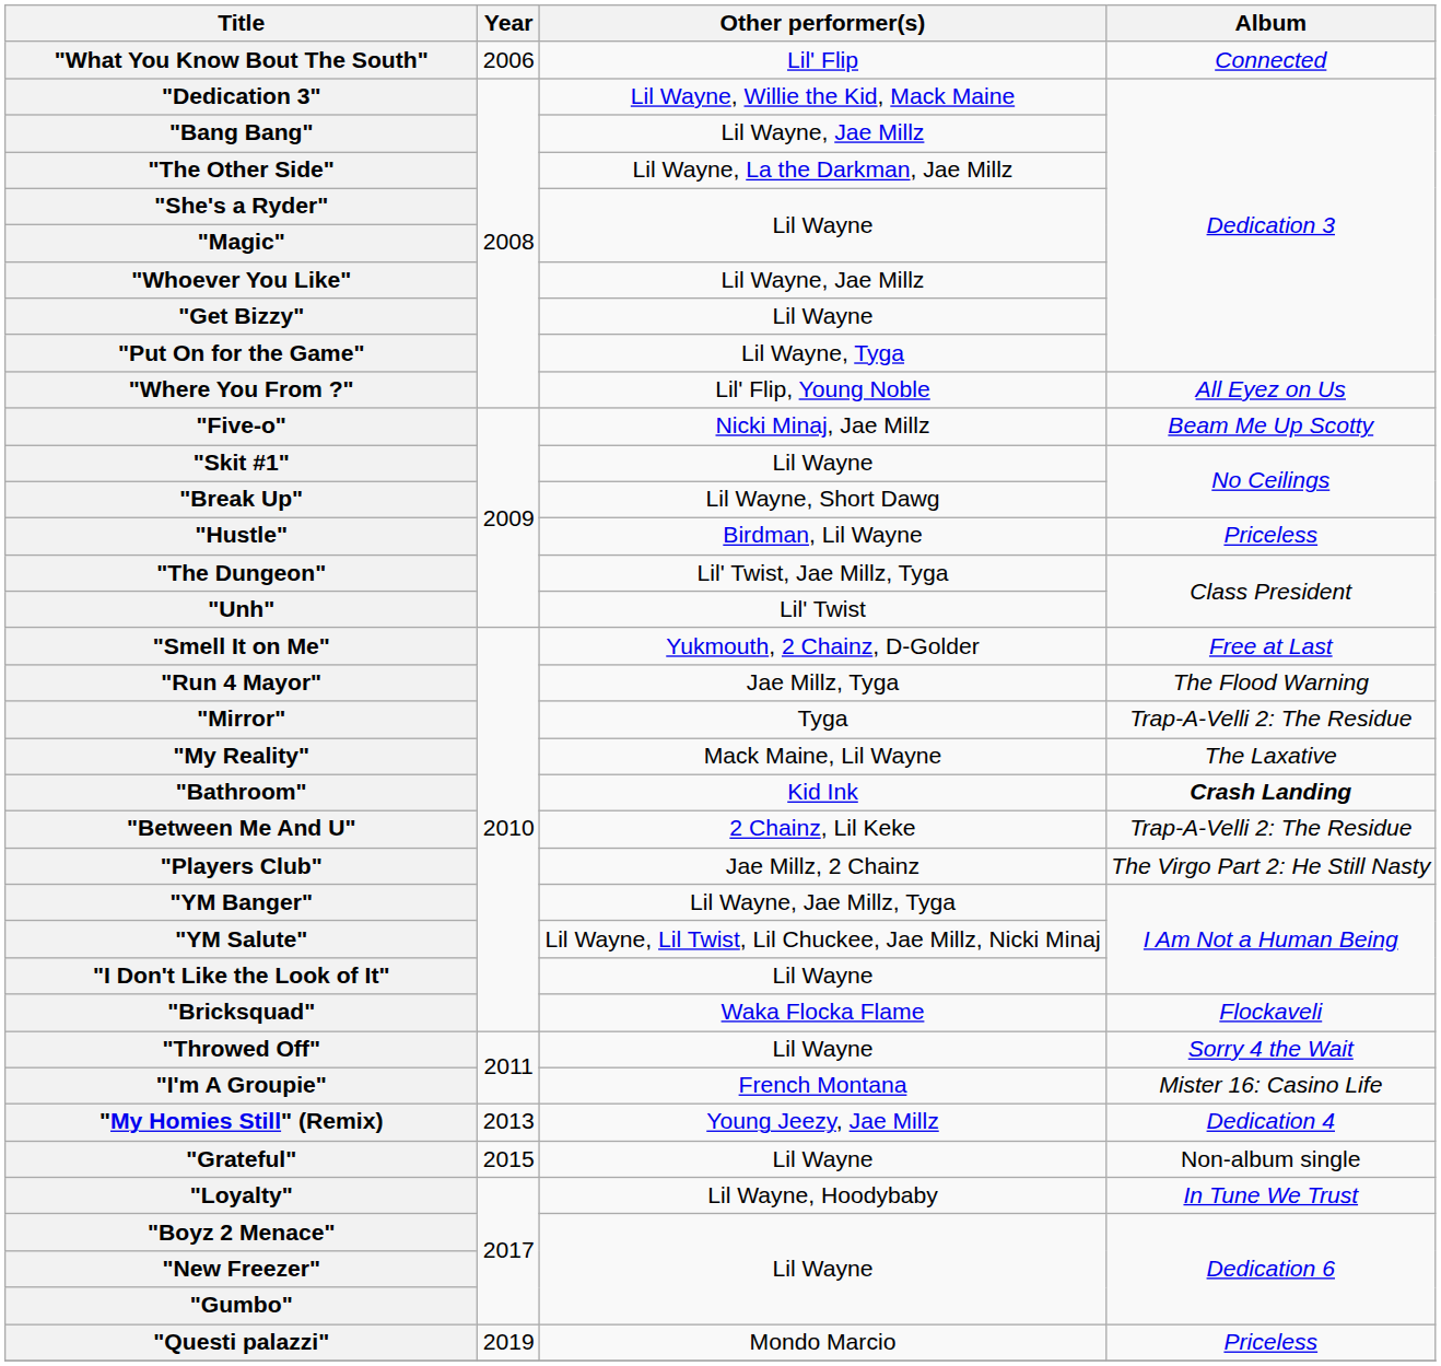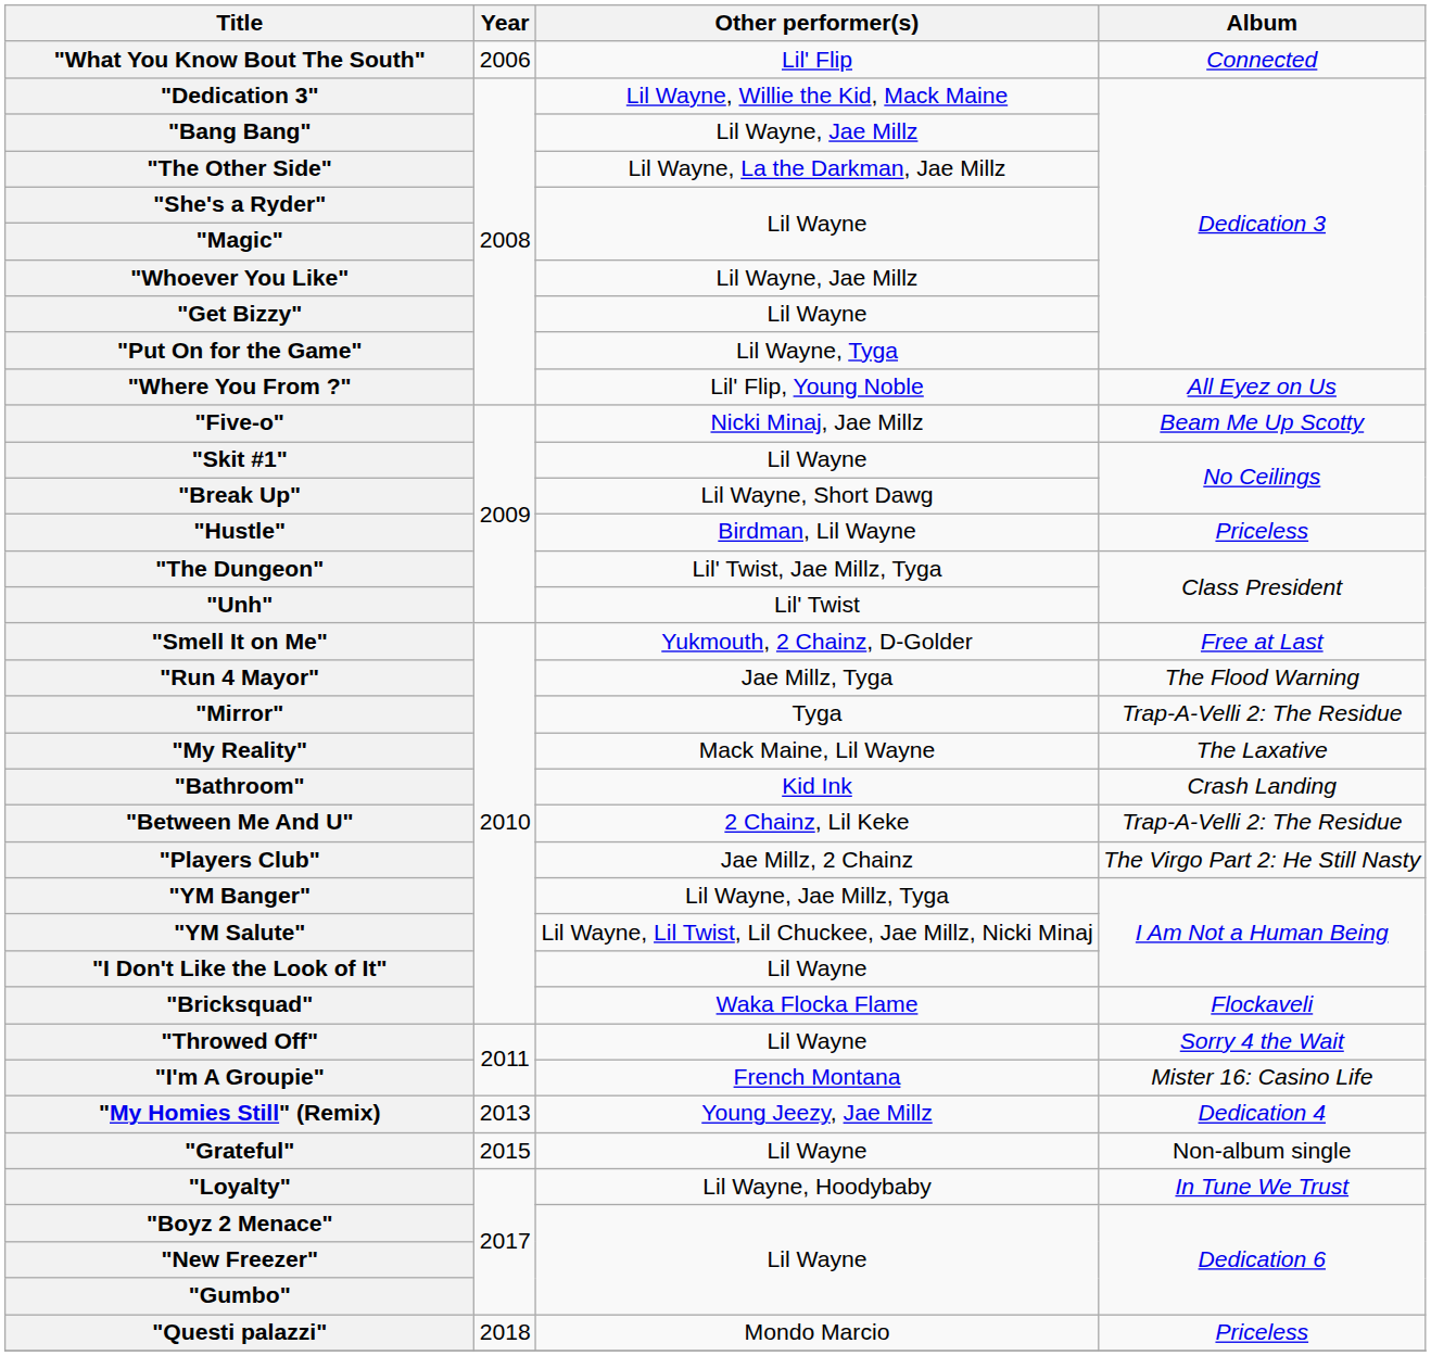 <table class="wikitable plainrowheaders" style="text-align:center;">
 <tr>
 <th scope="col" style="width:20em;">Title</th>
 <th scope="col">Year</th>
 <th scope="col">Other performer(s)</th>
 <th scope="col">Album</th>
 </tr>
 <tr>
 <th scope="row">"What You Know Bout The South"</th>
 <td>2006</td>
 <td><a href='#'>Lil' Flip</a></td>
 <td><em><a href='#'>Connected</a></em></td>
 </tr>
 <tr>
 <th scope="row">"Dedication 3"</th>
 <td rowspan="9">2008</td>
 <td><a href='#'>Lil Wayne</a>, <a href='#'>Willie the Kid</a>, <a href='#'>Mack Maine</a></td>
 <td rowspan="8"><em><a href='#'>Dedication 3</a></em></td>
 </tr>
 <tr>
 <th scope="row">"Bang Bang"</th>
 <td>Lil Wayne, <a href='#'>Jae Millz</a></td>
 </tr>
 <tr>
 <th scope="row">"The Other Side"</th>
 <td>Lil Wayne, <a href='#'>La the Darkman</a>, Jae Millz</td>
 </tr>
 <tr>
 <th scope="row">"She's a Ryder"</th>
 <td rowspan="2">Lil Wayne</td>
 </tr>
 <tr>
 <th scope="row">"Magic"</th>
 </tr>
 <tr>
 <th scope="row">"Whoever You Like"</th>
 <td>Lil Wayne, Jae Millz</td>
 </tr>
 <tr>
 <th scope="row">"Get Bizzy"</th>
 <td>Lil Wayne</td>
 </tr>
 <tr>
 <th scope="row">"Put On for the Game"</th>
 <td>Lil Wayne, <a href='#'>Tyga</a></td>
 </tr>
 <tr>
 <th scope="row">"Where You From ?"</th>
 <td>Lil' Flip, <a href='#'>Young Noble</a></td>
 <td><em><a href='#'>All Eyez on Us</a></em></td>
 </tr>
 <tr>
 <th scope="row">"Five-o"</th>
 <td rowspan="6">2009</td>
 <td><a href='#'>Nicki Minaj</a>, Jae Millz</td>
 <td><em><a href='#'>Beam Me Up Scotty</a></em></td>
 </tr>
 <tr>
 <th scope="row">"Skit #1"</th>
 <td>Lil Wayne</td>
 <td rowspan="2"><em><a href='#'>No Ceilings</a></em></td>
 </tr>
 <tr>
 <th scope="row">"Break Up"</th>
 <td>Lil Wayne, Short Dawg</td>
 </tr>
 <tr>
 <th scope="row">"Hustle"</th>
 <td><a href='#'>Birdman</a>, Lil Wayne</td>
 <td><em><a href='#'>Priceless</a></em></td>
 </tr>
 <tr>
 <th scope="row">"The Dungeon"</th>
 <td>Lil' Twist, Jae Millz, Tyga</td>
 <td rowspan="2"><em>Class President</em></td>
 </tr>
 <tr>
 <th scope="row">"Unh"</th>
 <td>Lil' Twist</td>
 </tr>
 <tr>
 <th scope="row">"Smell It on Me"</th>
 <td rowspan="11">2010</td>
 <td><a href='#'>Yukmouth</a>, <a href='#'>2 Chainz</a>, D-Golder</td>
 <td><em><a href='#'>Free at Last</a></em></td>
 </tr>
 <tr>
 <th scope="row">"Run 4 Mayor"</th>
 <td>Jae Millz, Tyga</td>
 <td><em>The Flood Warning</em></td>
 </tr>
 <tr>
 <th scope="row">"Mirror"</th>
 <td>Tyga</td>
 <td><em>Trap-A-Velli 2: The Residue</em></td>
 </tr>
 <tr>
 <th scope="row">"My Reality"</th>
 <td>Mack Maine, Lil Wayne</td>
 <td><em>The Laxative</em></td>
 </tr>
 <tr>
 <th scope="row">"Bathroom"</th>
 <td><a href='#'>Kid Ink</a></td>
-<td><strong><em>Crash Landing</em></strong></td>
+<td><em>Crash Landing</em></td>
 </tr>
 <tr>
 <th scope="row">"Between Me And U"</th>
 <td><a href='#'>2 Chainz</a>, Lil Keke</td>
 <td><em>Trap-A-Velli 2: The Residue</em></td>
 </tr>
 <tr>
 <th scope="row">"Players Club"</th>
 <td>Jae Millz, 2 Chainz</td>
 <td><em>The Virgo Part 2: He Still Nasty</em></td>
 </tr>
 <tr>
 <th scope="row">"YM Banger"</th>
 <td>Lil Wayne, Jae Millz, Tyga</td>
 <td rowspan="3"><em><a href='#'>I Am Not a Human Being</a></em></td>
 </tr>
 <tr>
 <th scope="row">"YM Salute"</th>
 <td>Lil Wayne, <a href='#'>Lil Twist</a>, Lil Chuckee, Jae Millz, Nicki Minaj</td>
 </tr>
 <tr>
 <th scope="row">"I Don't Like the Look of It"</th>
 <td>Lil Wayne</td>
 </tr>
 <tr>
 <th scope="row">"Bricksquad"</th>
 <td><a href='#'>Waka Flocka Flame</a></td>
 <td><em><a href='#'>Flockaveli</a></em></td>
 </tr>
 <tr>
 <th scope="row">"Throwed Off"</th>
 <td rowspan="2">2011</td>
 <td>Lil Wayne</td>
 <td><em><a href='#'>Sorry 4 the Wait</a></em></td>
 </tr>
 <tr>
 <th scope="row">"I'm A Groupie"</th>
 <td><a href='#'>French Montana</a></td>
 <td><em>Mister 16: Casino Life</em></td>
 </tr>
 <tr>
 <th scope="row">"<a href='#'>My Homies Still</a>" (Remix)</th>
 <td>2013</td>
 <td><a href='#'>Young Jeezy</a>, <a href='#'>Jae Millz</a></td>
 <td><em><a href='#'>Dedication 4</a></em></td>
 </tr>
 <tr>
 <th scope="row">"Grateful"</th>
 <td>2015</td>
 <td>Lil Wayne</td>
 <td>Non-album single</td>
 </tr>
 <tr>
 <th scope="row">"Loyalty"</th>
 <td rowspan="4">2017</td>
 <td>Lil Wayne, Hoodybaby</td>
 <td><em><a href='#'>In Tune We Trust</a></em></td>
 </tr>
 <tr>
 <th scope="row">"Boyz 2 Menace"</th>
 <td rowspan="3">Lil Wayne</td>
 <td rowspan="3"><em><a href='#'>Dedication 6</a></em></td>
 </tr>
 <tr>
 <th scope="row">"New Freezer"</th>
 </tr>
 <tr>
 <th scope="row">"Gumbo"</th>
 </tr>
 <tr>
 <th scope="row">"Questi palazzi"</th>
-<td rowspan="1">2019</td>
+<td rowspan="1">2018</td>
 <td>Mondo Marcio</td>
 <td><em><a href='#'>Priceless</a></em></td>
 </tr>
 <tr>
 </tr>
 <tr>
 </tr>
 </table>
